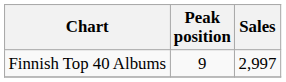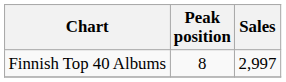 <table class="wikitable">
 <tr>
 <th>Chart</th>
 <th>Peak<br>position</th>
 <th>Sales</th>
 </tr>
 <tr>
 <td>Finnish Top 40 Albums</td>
-<td align="center">9</td>
+<td align="center">8</td>
 <td>2,997</td>
 </tr>
 <tr>
 </tr>
 </table>
